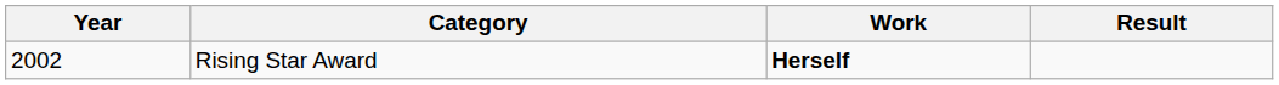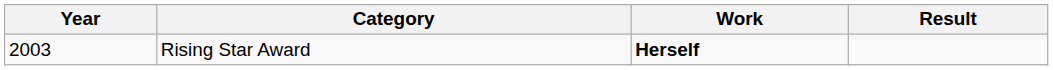 <table class="wikitable" width=70%>
 <tr>
 <th scope="col">Year</th>
 <th scope="col">Category</th>
 <th scope="col">Work</th>
 <th scope="col">Result</th>
 </tr>
 <tr>
-<td>2002</td>
+<td>2003</td>
 <td>Rising Star Award</td>
 <td><strong>Herself</strong></td>
 <td></td>
 </tr>
 </table>
